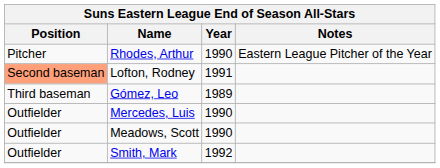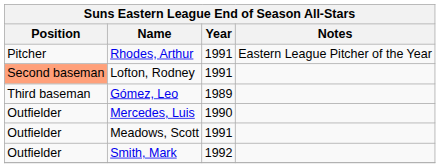 <table class="wikitable sortable collapsible collapsed ">
 <tr>
 <th colspan="4">Suns Eastern League End of  Season All-Stars</th>
 </tr>
 <tr>
 <th>Position</th>
 <th>Name</th>
 <th>Year</th>
 <th>Notes</th>
 </tr>
 <tr>
 <td>Pitcher</td>
 <td><a href='#'>Rhodes, Arthur</a></td>
-<td>1990</td>
+<td>1991</td>
 <td>Eastern League Pitcher of the Year</td>
 </tr>
 <tr>
 <td style="background: lightsalmon;">Second baseman</td>
 <td>Lofton, Rodney</td>
 <td>1991</td>
 <td></td>
 </tr>
 <tr>
 <td>Third baseman</td>
 <td><a href='#'>Gómez, Leo</a></td>
 <td>1989</td>
 <td></td>
 </tr>
 <tr>
 <td>Outfielder</td>
 <td><a href='#'>Mercedes, Luis</a></td>
 <td>1990</td>
 <td></td>
 </tr>
 <tr>
 <td>Outfielder</td>
 <td>Meadows, Scott</td>
-<td>1990</td>
+<td>1991</td>
 <td></td>
 </tr>
 <tr>
 <td>Outfielder</td>
 <td><a href='#'>Smith, Mark</a></td>
 <td>1992</td>
 <td></td>
 </tr>
 <tr>
 </tr>
 </table>
